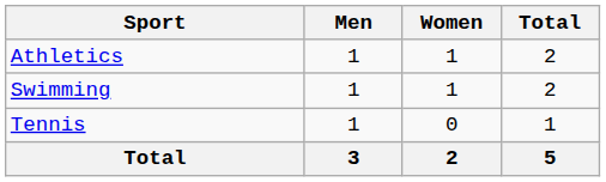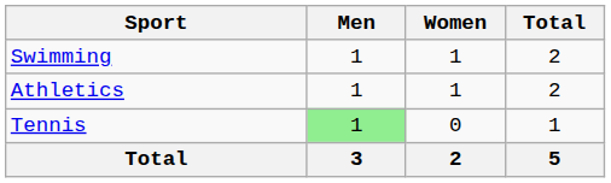 <table class="wikitable sortable" style="text-align:center;">
 <tr>
 <th width="180">Sport</th>
 <th width="55">Men</th>
 <th width="55">Women</th>
 <th width="55">Total</th>
 </tr>
 <tr>
+<td align="left"><a href='#'>Swimming</a></td>
+<td>1</td>
+<td>1</td>
+<td>2</td>
+</tr>
+<tr>
 <td align="left"><a href='#'>Athletics</a></td>
 <td>1</td>
 <td>1</td>
 <td>2</td>
 </tr>
 <tr>
-<td align="left"><a href='#'>Swimming</a></td>
-<td>1</td>
-<td>1</td>
-<td>2</td>
-</tr>
-<tr>
 <td align="left"><a href='#'>Tennis</a></td>
-<td>1</td>
+<td style="background: lightgreen;">1</td>
 <td>0</td>
 <td>1</td>
 </tr>
 <tr>
 <th align="left">Total</th>
 <th>3</th>
 <th>2</th>
 <th>5</th>
 </tr>
 </table>
